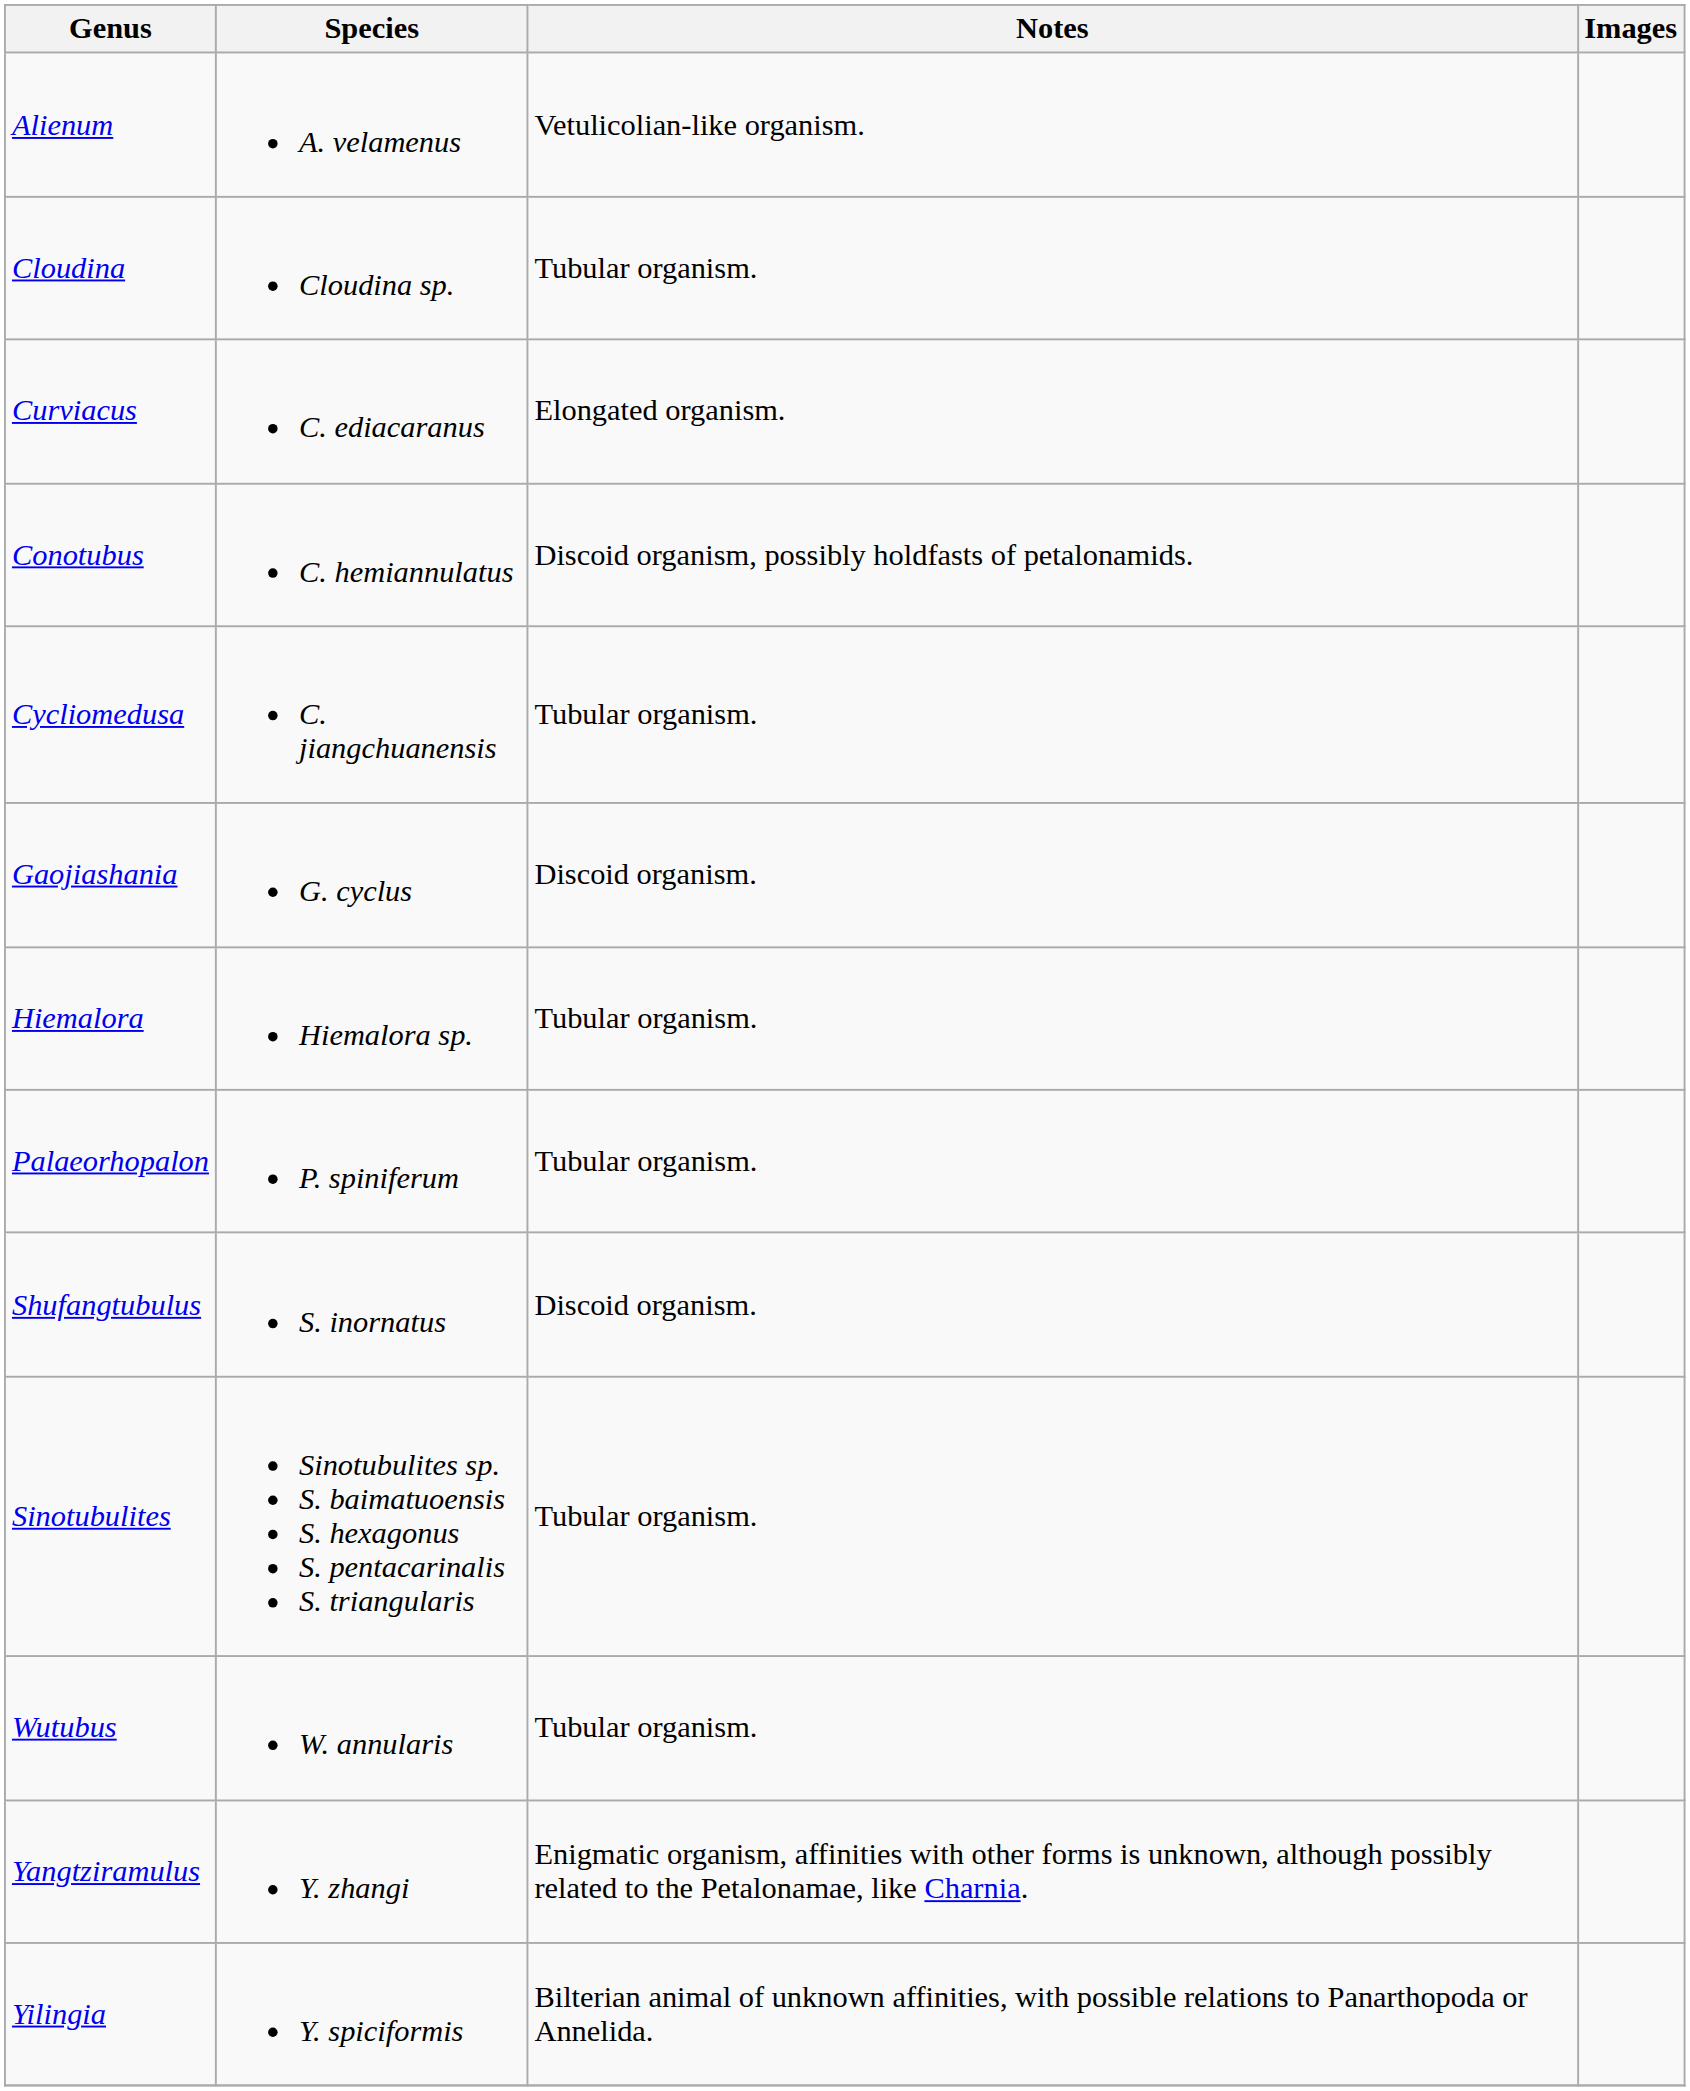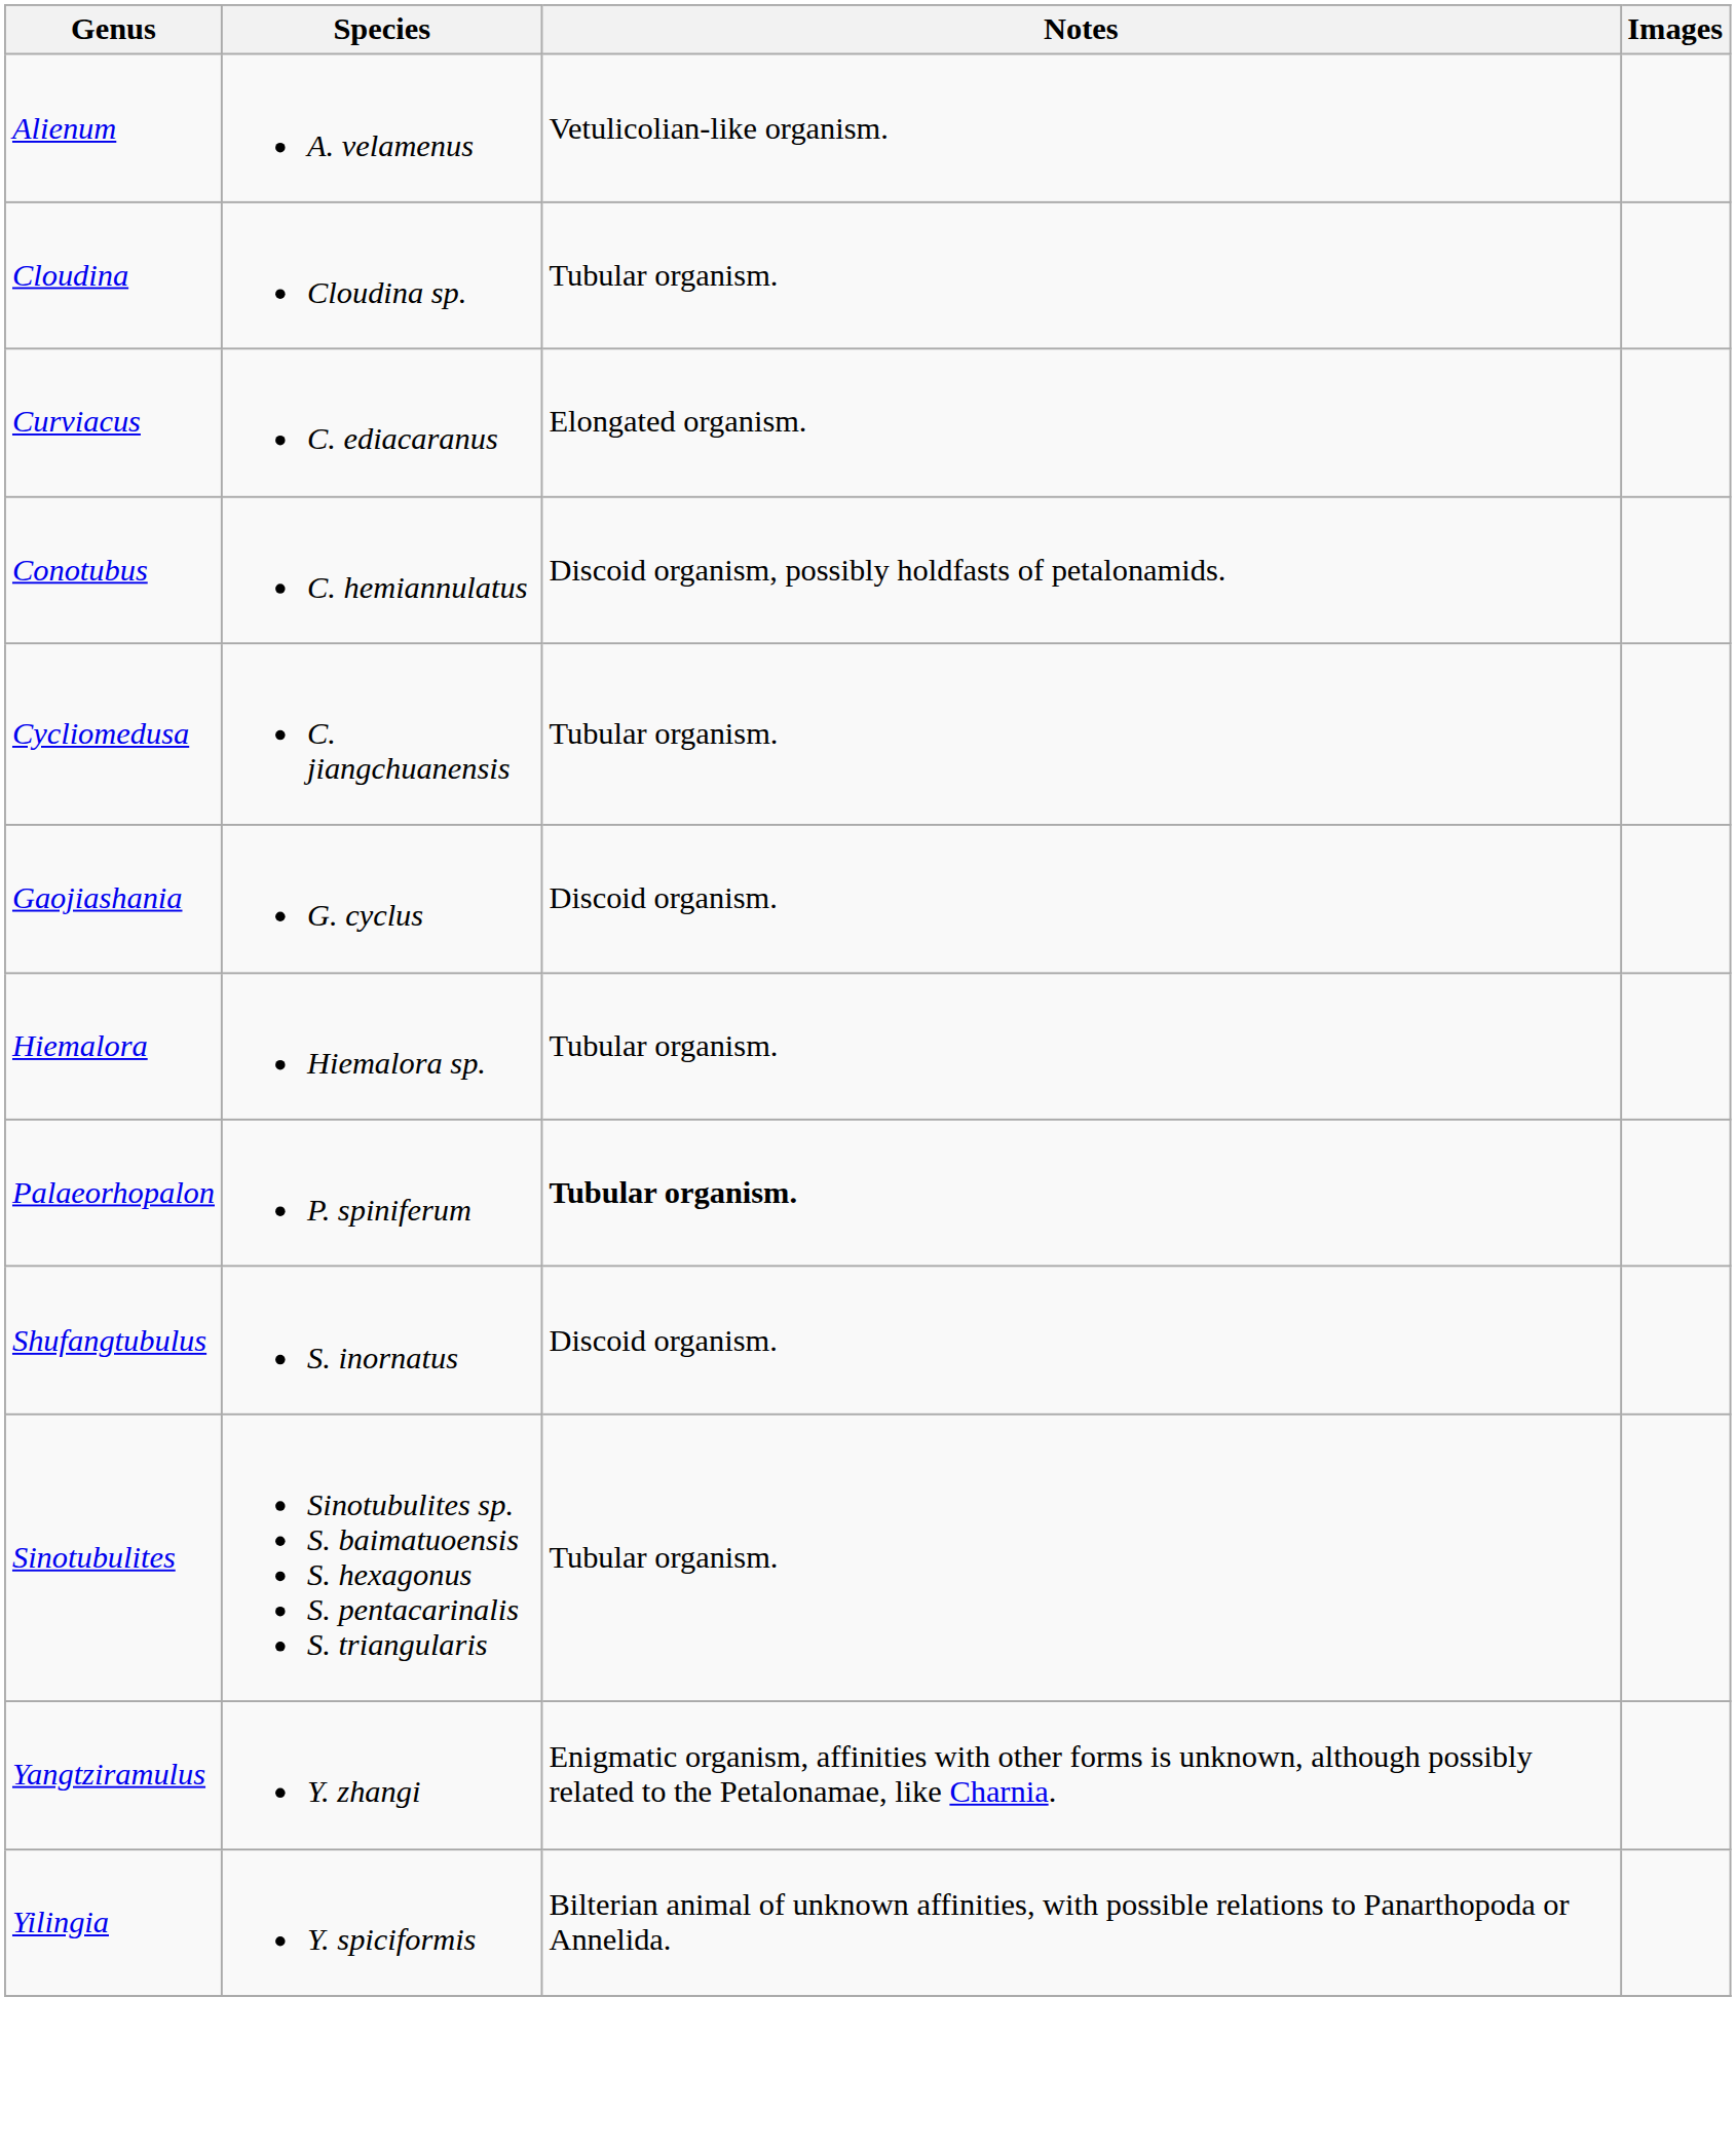 <table class="wikitable" style="width:70%;">
 <tr>
 <th>Genus</th>
 <th>Species</th>
 <th>Notes</th>
 <th>Images</th>
 </tr>
 <tr>
 <td><em><a href='#'>Alienum</a></em></td>
 <td><br><ul><li><em>A. velamenus</em></li></ul></td>
 <td>Vetulicolian-like organism.</td>
 <td></td>
 </tr>
 <tr>
 <td><em><a href='#'>Cloudina</a></em></td>
 <td><br><ul><li><em>Cloudina sp.</em></li></ul></td>
 <td>Tubular organism.</td>
 <td></td>
 </tr>
 <tr>
 <td><em><a href='#'>Curviacus</a></em></td>
 <td><br><ul><li><em>C. ediacaranus</em></li></ul></td>
 <td>Elongated organism.</td>
 <td></td>
 </tr>
 <tr>
 <td><em><a href='#'>Conotubus</a></em></td>
 <td><br><ul><li><em>C. hemiannulatus</em></li></ul></td>
 <td>Discoid organism, possibly holdfasts of petalonamids.</td>
 <td></td>
 </tr>
 <tr>
 <td><em><a href='#'>Cycliomedusa</a></em></td>
 <td><br><ul><li><em>C. jiangchuanensis</em></li></ul></td>
 <td>Tubular organism.</td>
 <td></td>
 </tr>
 <tr>
 <td><em><a href='#'>Gaojiashania</a></em></td>
 <td><br><ul><li><em>G. cyclus</em></li></ul></td>
 <td>Discoid organism.</td>
 <td></td>
 </tr>
 <tr>
 <td><em><a href='#'>Hiemalora</a></em></td>
 <td><br><ul><li><em>Hiemalora sp.</em></li></ul></td>
 <td>Tubular organism.</td>
 <td></td>
 </tr>
 <tr>
 <td><em><a href='#'>Palaeorhopalon</a></em></td>
 <td><br><ul><li><em>P. spiniferum</em></li></ul></td>
-<td>Tubular organism.</td>
+<td><strong>Tubular organism.</strong></td>
 <td></td>
 </tr>
 <tr>
 <td><em><a href='#'>Shufangtubulus</a></em></td>
 <td><br><ul><li><em>S. inornatus</em></li></ul></td>
 <td>Discoid organism.</td>
 <td></td>
 </tr>
 <tr>
 <td><em><a href='#'>Sinotubulites</a></em></td>
 <td><br><ul><li><em>Sinotubulites sp.</em></li><li><em>S. baimatuoensis</em></li><li><em>S. hexagonus</em></li><li><em>S. pentacarinalis</em></li><li><em>S. triangularis</em></li></ul></td>
-<td>Tubular organism.</td>
-<td></td>
-</tr>
-<tr>
-<td><em><a href='#'>Wutubus</a></em></td>
-<td><br><ul><li><em>W. annularis</em></li></ul></td>
 <td>Tubular organism.</td>
 <td></td>
 </tr>
 <tr>
 <td><em><a href='#'>Yangtziramulus</a></em></td>
 <td><br><ul><li><em>Y. zhangi</em></li></ul></td>
 <td>Enigmatic organism, affinities with other forms is unknown, although possibly related to the Petalonamae, like <a href='#'>Charnia</a>.</td>
 <td></td>
 </tr>
 <tr>
 <td><em><a href='#'>Yilingia</a></em></td>
 <td><br><ul><li><em>Y. spiciformis</em></li></ul></td>
 <td>Bilterian animal of unknown affinities, with possible relations to Panarthopoda or Annelida.</td>
 <td></td>
 </tr>
 <tr>
 </tr>
 </table>
